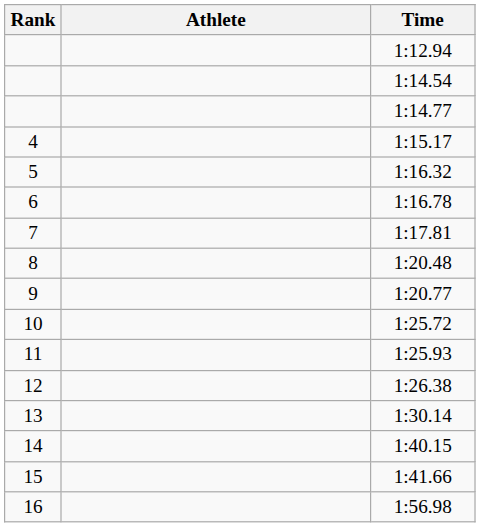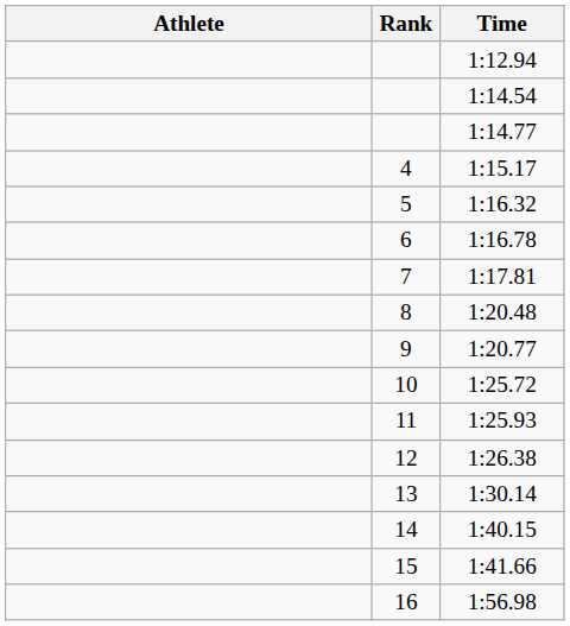 <table class=wikitable style="text-align:center">
 <tr>
+<th width=250>Athlete</th>
 <th width=40>Rank</th>
-<th width=250>Athlete</th>
 <th width=80>Time</th>
 </tr>
 <tr>
+<td align=left></td>
 <td></td>
-<td align=left></td>
 <td>1:12.94</td>
 </tr>
 <tr>
+<td align=left></td>
 <td></td>
-<td align=left></td>
 <td>1:14.54</td>
 </tr>
 <tr>
+<td align=left></td>
 <td></td>
-<td align=left></td>
 <td>1:14.77</td>
 </tr>
 <tr>
+<td align=left></td>
 <td>4</td>
-<td align=left></td>
 <td>1:15.17</td>
 </tr>
 <tr>
+<td align=left></td>
 <td>5</td>
-<td align=left></td>
 <td>1:16.32</td>
 </tr>
 <tr>
+<td align=left></td>
 <td>6</td>
-<td align=left></td>
 <td>1:16.78</td>
 </tr>
 <tr>
+<td align=left></td>
 <td>7</td>
-<td align=left></td>
 <td>1:17.81</td>
 </tr>
 <tr>
+<td align=left></td>
 <td>8</td>
-<td align=left></td>
 <td>1:20.48</td>
 </tr>
 <tr>
+<td align=left></td>
 <td>9</td>
-<td align=left></td>
 <td>1:20.77</td>
 </tr>
 <tr>
+<td align=left></td>
 <td>10</td>
-<td align=left></td>
 <td>1:25.72</td>
 </tr>
 <tr>
+<td align=left></td>
 <td>11</td>
-<td align=left></td>
 <td>1:25.93</td>
 </tr>
 <tr>
+<td align=left></td>
 <td>12</td>
-<td align=left></td>
 <td>1:26.38</td>
 </tr>
 <tr>
+<td align=left></td>
 <td>13</td>
-<td align=left></td>
 <td>1:30.14</td>
 </tr>
 <tr>
+<td align=left></td>
 <td>14</td>
-<td align=left></td>
 <td>1:40.15</td>
 </tr>
 <tr>
+<td align=left></td>
 <td>15</td>
-<td align=left></td>
 <td>1:41.66</td>
 </tr>
 <tr>
+<td align=left></td>
 <td>16</td>
-<td align=left></td>
 <td>1:56.98</td>
 </tr>
 </table>
